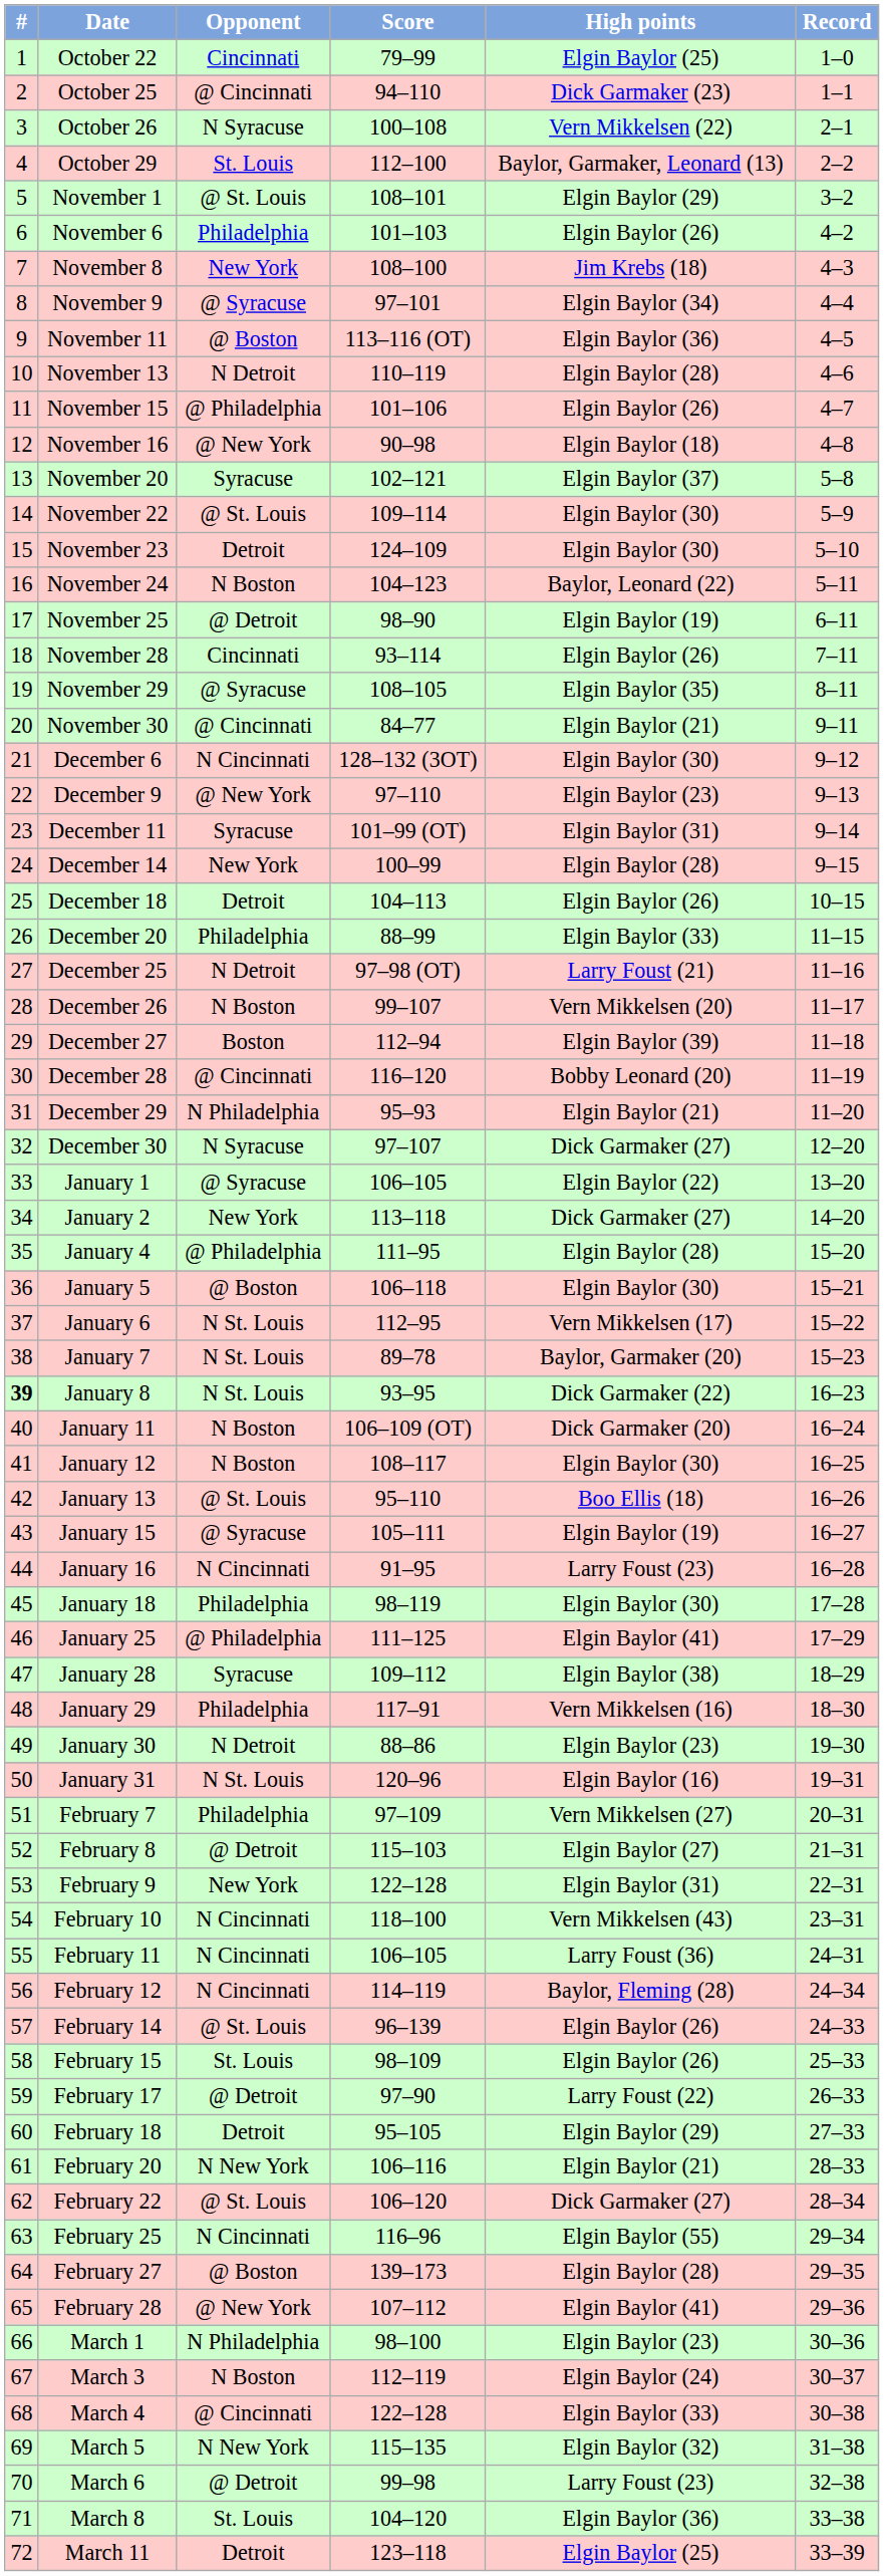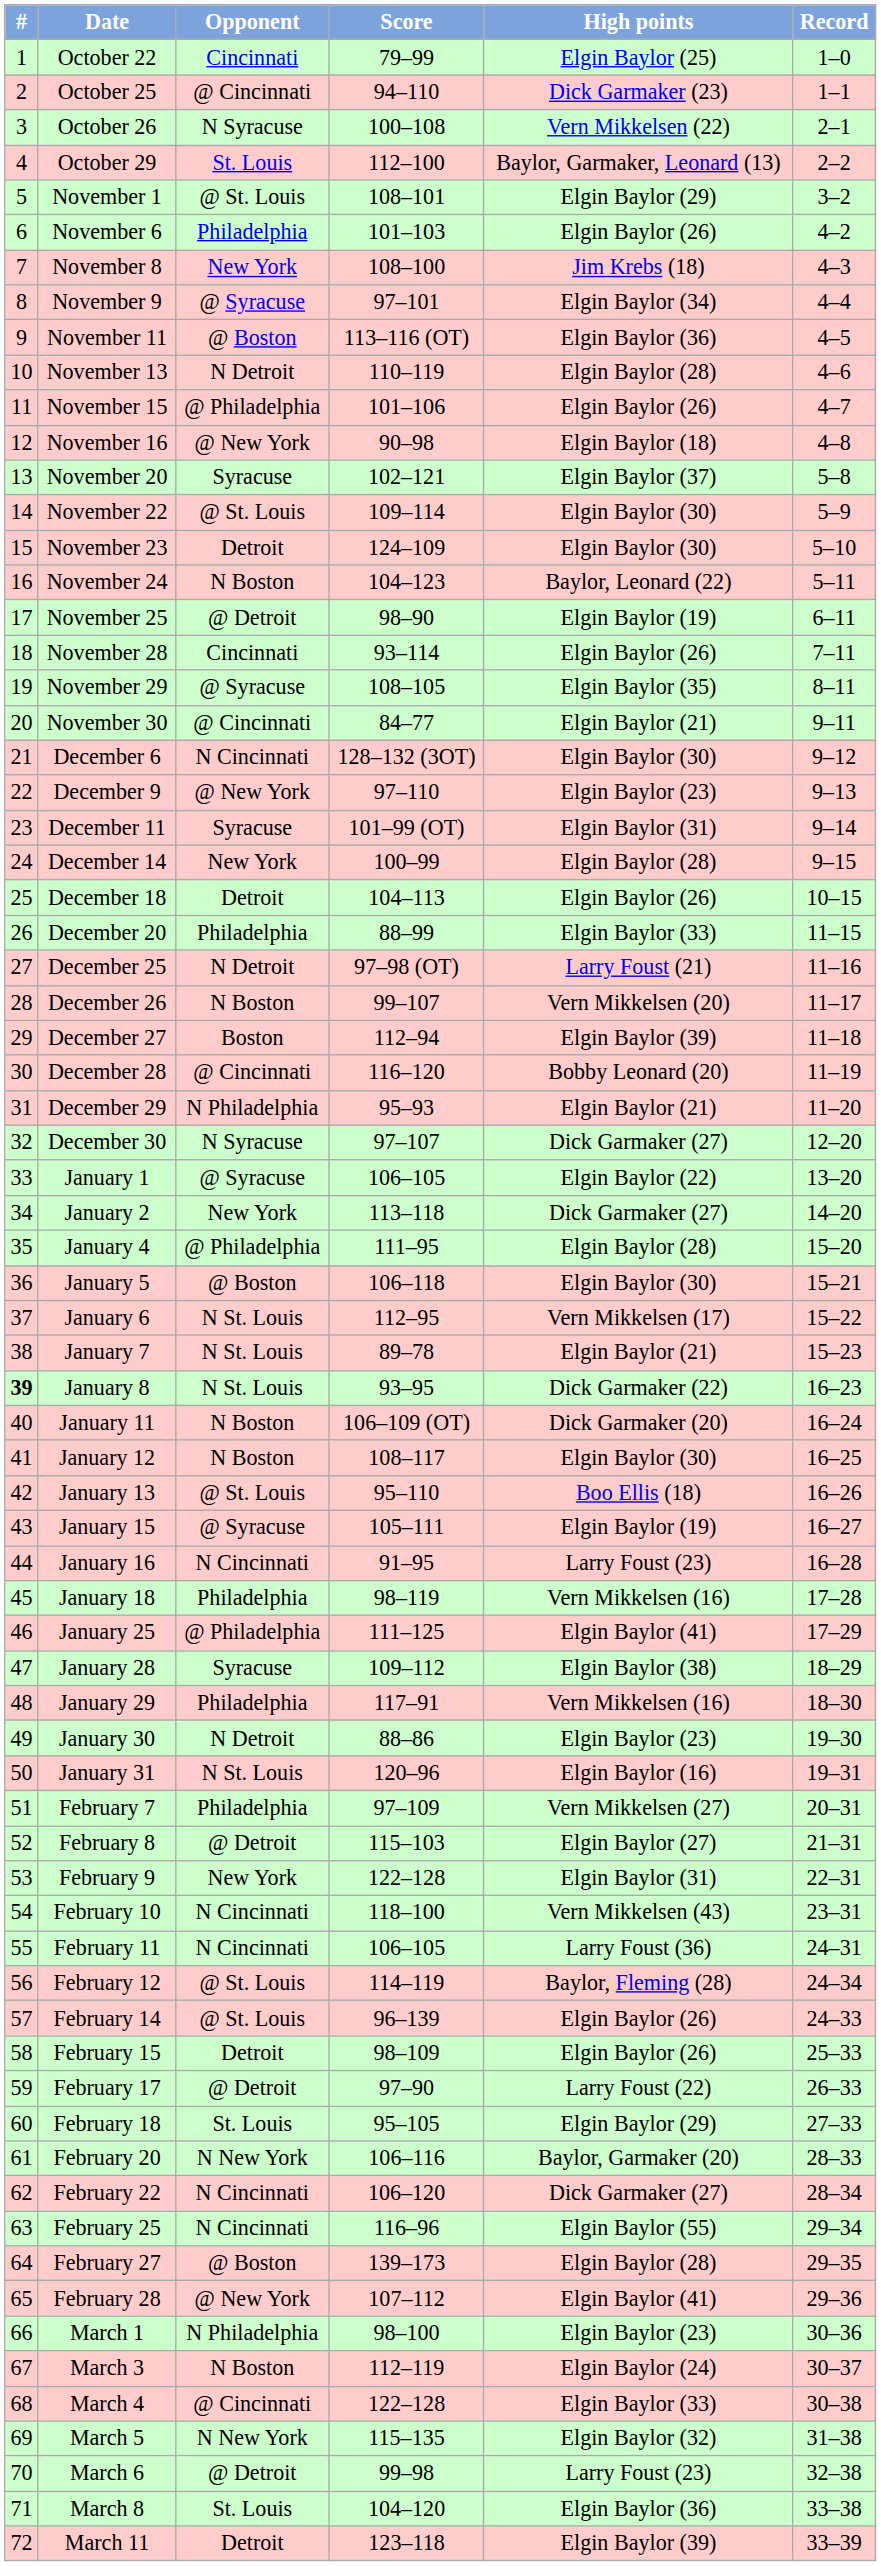 <table class="wikitable" width="50%">
 <tr align="center"  style="background:#7CA3DC;color:#FFFFFF;">
 <td><strong>#</strong></td>
 <td><strong>Date</strong></td>
 <td><strong>Opponent</strong></td>
 <td><strong>Score</strong></td>
 <td><strong>High points</strong></td>
 <td><strong>Record</strong></td>
 </tr>
 <tr align="center" bgcolor="ccffcc">
 <td>1</td>
 <td>October 22</td>
 <td><a href='#'>Cincinnati</a></td>
 <td>79–99</td>
 <td><a href='#'>Elgin Baylor</a> (25)</td>
 <td>1–0</td>
 </tr>
 <tr align="center" bgcolor="ffcccc">
 <td>2</td>
 <td>October 25</td>
 <td>@ Cincinnati</td>
 <td>94–110</td>
 <td><a href='#'>Dick Garmaker</a> (23)</td>
 <td>1–1</td>
 </tr>
 <tr align="center" bgcolor="ccffcc">
 <td>3</td>
 <td>October 26</td>
 <td>N Syracuse</td>
 <td>100–108</td>
 <td><a href='#'>Vern Mikkelsen</a> (22)</td>
 <td>2–1</td>
 </tr>
 <tr align="center" bgcolor="ffcccc">
 <td>4</td>
 <td>October 29</td>
 <td><a href='#'>St. Louis</a></td>
 <td>112–100</td>
 <td>Baylor, Garmaker, <a href='#'>Leonard</a> (13)</td>
 <td>2–2</td>
 </tr>
 <tr align="center" bgcolor="ccffcc">
 <td>5</td>
 <td>November 1</td>
 <td>@ St. Louis</td>
 <td>108–101</td>
 <td>Elgin Baylor (29)</td>
 <td>3–2</td>
 </tr>
 <tr align="center" bgcolor="ccffcc">
 <td>6</td>
 <td>November 6</td>
 <td><a href='#'>Philadelphia</a></td>
 <td>101–103</td>
 <td>Elgin Baylor (26)</td>
 <td>4–2</td>
 </tr>
 <tr align="center" bgcolor="ffcccc">
 <td>7</td>
 <td>November 8</td>
 <td><a href='#'>New York</a></td>
 <td>108–100</td>
 <td><a href='#'>Jim Krebs</a> (18)</td>
 <td>4–3</td>
 </tr>
 <tr align="center" bgcolor="ffcccc">
 <td>8</td>
 <td>November 9</td>
 <td>@ <a href='#'>Syracuse</a></td>
 <td>97–101</td>
 <td>Elgin Baylor (34)</td>
 <td>4–4</td>
 </tr>
 <tr align="center" bgcolor="ffcccc">
 <td>9</td>
 <td>November 11</td>
 <td>@ <a href='#'>Boston</a></td>
 <td>113–116 (OT)</td>
 <td>Elgin Baylor (36)</td>
 <td>4–5</td>
 </tr>
 <tr align="center" bgcolor="ffcccc">
 <td>10</td>
 <td>November 13</td>
 <td>N Detroit</td>
 <td>110–119</td>
 <td>Elgin Baylor (28)</td>
 <td>4–6</td>
 </tr>
 <tr align="center" bgcolor="ffcccc">
 <td>11</td>
 <td>November 15</td>
 <td>@ Philadelphia</td>
 <td>101–106</td>
 <td>Elgin Baylor (26)</td>
 <td>4–7</td>
 </tr>
 <tr align="center" bgcolor="ffcccc">
 <td>12</td>
 <td>November 16</td>
 <td>@ New York</td>
 <td>90–98</td>
 <td>Elgin Baylor (18)</td>
 <td>4–8</td>
 </tr>
 <tr align="center" bgcolor="ccffcc">
 <td>13</td>
 <td>November 20</td>
 <td>Syracuse</td>
 <td>102–121</td>
 <td>Elgin Baylor (37)</td>
 <td>5–8</td>
 </tr>
 <tr align="center" bgcolor="ffcccc">
 <td>14</td>
 <td>November 22</td>
 <td>@ St. Louis</td>
 <td>109–114</td>
 <td>Elgin Baylor (30)</td>
 <td>5–9</td>
 </tr>
 <tr align="center" bgcolor="ffcccc">
 <td>15</td>
 <td>November 23</td>
 <td>Detroit</td>
 <td>124–109</td>
 <td>Elgin Baylor (30)</td>
 <td>5–10</td>
 </tr>
 <tr align="center" bgcolor="ffcccc">
 <td>16</td>
 <td>November 24</td>
 <td>N Boston</td>
 <td>104–123</td>
 <td>Baylor, Leonard (22)</td>
 <td>5–11</td>
 </tr>
 <tr align="center" bgcolor="ccffcc">
 <td>17</td>
 <td>November 25</td>
 <td>@ Detroit</td>
 <td>98–90</td>
 <td>Elgin Baylor (19)</td>
 <td>6–11</td>
 </tr>
 <tr align="center" bgcolor="ccffcc">
 <td>18</td>
 <td>November 28</td>
 <td>Cincinnati</td>
 <td>93–114</td>
 <td>Elgin Baylor (26)</td>
 <td>7–11</td>
 </tr>
 <tr align="center" bgcolor="ccffcc">
 <td>19</td>
 <td>November 29</td>
 <td>@ Syracuse</td>
 <td>108–105</td>
 <td>Elgin Baylor (35)</td>
 <td>8–11</td>
 </tr>
 <tr align="center" bgcolor="ccffcc">
 <td>20</td>
 <td>November 30</td>
 <td>@ Cincinnati</td>
 <td>84–77</td>
 <td>Elgin Baylor (21)</td>
 <td>9–11</td>
 </tr>
 <tr align="center" bgcolor="ffcccc">
 <td>21</td>
 <td>December 6</td>
 <td>N Cincinnati</td>
 <td>128–132 (3OT)</td>
 <td>Elgin Baylor (30)</td>
 <td>9–12</td>
 </tr>
 <tr align="center" bgcolor="ffcccc">
 <td>22</td>
 <td>December 9</td>
 <td>@ New York</td>
 <td>97–110</td>
 <td>Elgin Baylor (23)</td>
 <td>9–13</td>
 </tr>
 <tr align="center" bgcolor="ffcccc">
 <td>23</td>
 <td>December 11</td>
 <td>Syracuse</td>
 <td>101–99 (OT)</td>
 <td>Elgin Baylor (31)</td>
 <td>9–14</td>
 </tr>
 <tr align="center" bgcolor="ffcccc">
 <td>24</td>
 <td>December 14</td>
 <td>New York</td>
 <td>100–99</td>
 <td>Elgin Baylor (28)</td>
 <td>9–15</td>
 </tr>
 <tr align="center" bgcolor="ccffcc">
 <td>25</td>
 <td>December 18</td>
 <td>Detroit</td>
 <td>104–113</td>
 <td>Elgin Baylor (26)</td>
 <td>10–15</td>
 </tr>
 <tr align="center" bgcolor="ccffcc">
 <td>26</td>
 <td>December 20</td>
 <td>Philadelphia</td>
 <td>88–99</td>
 <td>Elgin Baylor (33)</td>
 <td>11–15</td>
 </tr>
 <tr align="center" bgcolor="ffcccc">
 <td>27</td>
 <td>December 25</td>
 <td>N Detroit</td>
 <td>97–98 (OT)</td>
 <td><a href='#'>Larry Foust</a> (21)</td>
 <td>11–16</td>
 </tr>
 <tr align="center" bgcolor="ffcccc">
 <td>28</td>
 <td>December 26</td>
 <td>N Boston</td>
 <td>99–107</td>
 <td>Vern Mikkelsen (20)</td>
 <td>11–17</td>
 </tr>
 <tr align="center" bgcolor="ffcccc">
 <td>29</td>
 <td>December 27</td>
 <td>Boston</td>
 <td>112–94</td>
 <td>Elgin Baylor (39)</td>
 <td>11–18</td>
 </tr>
 <tr align="center" bgcolor="ffcccc">
 <td>30</td>
 <td>December 28</td>
 <td>@ Cincinnati</td>
 <td>116–120</td>
 <td>Bobby Leonard (20)</td>
 <td>11–19</td>
 </tr>
 <tr align="center" bgcolor="ffcccc">
 <td>31</td>
 <td>December 29</td>
 <td>N Philadelphia</td>
 <td>95–93</td>
 <td>Elgin Baylor (21)</td>
 <td>11–20</td>
 </tr>
 <tr align="center" bgcolor="ccffcc">
 <td>32</td>
 <td>December 30</td>
 <td>N Syracuse</td>
 <td>97–107</td>
 <td>Dick Garmaker (27)</td>
 <td>12–20</td>
 </tr>
 <tr align="center" bgcolor="ccffcc">
 <td>33</td>
 <td>January 1</td>
 <td>@ Syracuse</td>
 <td>106–105</td>
 <td>Elgin Baylor (22)</td>
 <td>13–20</td>
 </tr>
 <tr align="center" bgcolor="ccffcc">
 <td>34</td>
 <td>January 2</td>
 <td>New York</td>
 <td>113–118</td>
 <td>Dick Garmaker (27)</td>
 <td>14–20</td>
 </tr>
 <tr align="center" bgcolor="ccffcc">
 <td>35</td>
 <td>January 4</td>
 <td>@ Philadelphia</td>
 <td>111–95</td>
 <td>Elgin Baylor (28)</td>
 <td>15–20</td>
 </tr>
 <tr align="center" bgcolor="ffcccc">
 <td>36</td>
 <td>January 5</td>
 <td>@ Boston</td>
 <td>106–118</td>
 <td>Elgin Baylor (30)</td>
 <td>15–21</td>
 </tr>
 <tr align="center" bgcolor="ffcccc">
 <td>37</td>
 <td>January 6</td>
 <td>N St. Louis</td>
 <td>112–95</td>
 <td>Vern Mikkelsen (17)</td>
 <td>15–22</td>
 </tr>
 <tr align="center" bgcolor="ffcccc">
 <td>38</td>
 <td>January 7</td>
 <td>N St. Louis</td>
 <td>89–78</td>
-<td>Baylor, Garmaker (20)</td>
+<td>Elgin Baylor (21)</td>
 <td>15–23</td>
 </tr>
 <tr align="center" bgcolor="ccffcc">
 <td><strong>39</strong></td>
 <td>January 8</td>
 <td>N St. Louis</td>
 <td>93–95</td>
 <td>Dick Garmaker (22)</td>
 <td>16–23</td>
 </tr>
 <tr align="center" bgcolor="ffcccc">
 <td>40</td>
 <td>January 11</td>
 <td>N Boston</td>
 <td>106–109 (OT)</td>
 <td>Dick Garmaker (20)</td>
 <td>16–24</td>
 </tr>
 <tr align="center" bgcolor="ffcccc">
 <td>41</td>
 <td>January 12</td>
 <td>N Boston</td>
 <td>108–117</td>
 <td>Elgin Baylor (30)</td>
 <td>16–25</td>
 </tr>
 <tr align="center" bgcolor="ffcccc">
 <td>42</td>
 <td>January 13</td>
 <td>@ St. Louis</td>
 <td>95–110</td>
 <td><a href='#'>Boo Ellis</a> (18)</td>
 <td>16–26</td>
 </tr>
 <tr align="center" bgcolor="ffcccc">
 <td>43</td>
 <td>January 15</td>
 <td>@ Syracuse</td>
 <td>105–111</td>
 <td>Elgin Baylor (19)</td>
 <td>16–27</td>
 </tr>
 <tr align="center" bgcolor="ffcccc">
 <td>44</td>
 <td>January 16</td>
 <td>N Cincinnati</td>
 <td>91–95</td>
 <td>Larry Foust (23)</td>
 <td>16–28</td>
 </tr>
 <tr align="center" bgcolor="ccffcc">
 <td>45</td>
 <td>January 18</td>
 <td>Philadelphia</td>
 <td>98–119</td>
-<td>Elgin Baylor (30)</td>
+<td>Vern Mikkelsen (16)</td>
 <td>17–28</td>
 </tr>
 <tr align="center" bgcolor="ffcccc">
 <td>46</td>
 <td>January 25</td>
 <td>@ Philadelphia</td>
 <td>111–125</td>
 <td>Elgin Baylor (41)</td>
 <td>17–29</td>
 </tr>
 <tr align="center" bgcolor="ccffcc">
 <td>47</td>
 <td>January 28</td>
 <td>Syracuse</td>
 <td>109–112</td>
 <td>Elgin Baylor (38)</td>
 <td>18–29</td>
 </tr>
 <tr align="center" bgcolor="ffcccc">
 <td>48</td>
 <td>January 29</td>
 <td>Philadelphia</td>
 <td>117–91</td>
 <td>Vern Mikkelsen (16)</td>
 <td>18–30</td>
 </tr>
 <tr align="center" bgcolor="ccffcc">
 <td>49</td>
 <td>January 30</td>
 <td>N Detroit</td>
 <td>88–86</td>
 <td>Elgin Baylor (23)</td>
 <td>19–30</td>
 </tr>
 <tr align="center" bgcolor="ffcccc">
 <td>50</td>
 <td>January 31</td>
 <td>N St. Louis</td>
 <td>120–96</td>
 <td>Elgin Baylor (16)</td>
 <td>19–31</td>
 </tr>
 <tr align="center" bgcolor="ccffcc">
 <td>51</td>
 <td>February 7</td>
 <td>Philadelphia</td>
 <td>97–109</td>
 <td>Vern Mikkelsen (27)</td>
 <td>20–31</td>
 </tr>
 <tr align="center" bgcolor="ccffcc">
 <td>52</td>
 <td>February 8</td>
 <td>@ Detroit</td>
 <td>115–103</td>
 <td>Elgin Baylor (27)</td>
 <td>21–31</td>
 </tr>
 <tr align="center" bgcolor="ccffcc">
 <td>53</td>
 <td>February 9</td>
 <td>New York</td>
 <td>122–128</td>
 <td>Elgin Baylor (31)</td>
 <td>22–31</td>
 </tr>
 <tr align="center" bgcolor="ccffcc">
 <td>54</td>
 <td>February 10</td>
 <td>N Cincinnati</td>
 <td>118–100</td>
 <td>Vern Mikkelsen (43)</td>
 <td>23–31</td>
 </tr>
 <tr align="center" bgcolor="ccffcc">
 <td>55</td>
 <td>February 11</td>
 <td>N Cincinnati</td>
 <td>106–105</td>
 <td>Larry Foust (36)</td>
 <td>24–31</td>
 </tr>
 <tr align="center" bgcolor="ffcccc">
 <td>56</td>
 <td>February 12</td>
-<td>N Cincinnati</td>
+<td>@ St. Louis</td>
 <td>114–119</td>
 <td>Baylor, <a href='#'>Fleming</a> (28)</td>
 <td>24–34</td>
 </tr>
 <tr align="center" bgcolor="ffcccc">
 <td>57</td>
 <td>February 14</td>
 <td>@ St. Louis</td>
 <td>96–139</td>
 <td>Elgin Baylor (26)</td>
 <td>24–33</td>
 </tr>
 <tr align="center" bgcolor="ccffcc">
 <td>58</td>
 <td>February 15</td>
-<td>St. Louis</td>
+<td>Detroit</td>
 <td>98–109</td>
 <td>Elgin Baylor (26)</td>
 <td>25–33</td>
 </tr>
 <tr align="center" bgcolor="ccffcc">
 <td>59</td>
 <td>February 17</td>
 <td>@ Detroit</td>
 <td>97–90</td>
 <td>Larry Foust (22)</td>
 <td>26–33</td>
 </tr>
 <tr align="center" bgcolor="ccffcc">
 <td>60</td>
 <td>February 18</td>
-<td>Detroit</td>
+<td>St. Louis</td>
 <td>95–105</td>
 <td>Elgin Baylor (29)</td>
 <td>27–33</td>
 </tr>
 <tr align="center" bgcolor="ccffcc">
 <td>61</td>
 <td>February 20</td>
 <td>N New York</td>
 <td>106–116</td>
-<td>Elgin Baylor (21)</td>
+<td>Baylor, Garmaker (20)</td>
 <td>28–33</td>
 </tr>
 <tr align="center" bgcolor="ffcccc">
 <td>62</td>
 <td>February 22</td>
-<td>@ St. Louis</td>
+<td>N Cincinnati</td>
 <td>106–120</td>
 <td>Dick Garmaker (27)</td>
 <td>28–34</td>
 </tr>
 <tr align="center" bgcolor="ccffcc">
 <td>63</td>
 <td>February 25</td>
 <td>N Cincinnati</td>
 <td>116–96</td>
 <td>Elgin Baylor (55)</td>
 <td>29–34</td>
 </tr>
 <tr align="center" bgcolor="ffcccc">
 <td>64</td>
 <td>February 27</td>
 <td>@ Boston</td>
 <td>139–173</td>
 <td>Elgin Baylor (28)</td>
 <td>29–35</td>
 </tr>
 <tr align="center" bgcolor="ffcccc">
 <td>65</td>
 <td>February 28</td>
 <td>@ New York</td>
 <td>107–112</td>
 <td>Elgin Baylor (41)</td>
 <td>29–36</td>
 </tr>
 <tr align="center" bgcolor="ccffcc">
 <td>66</td>
 <td>March 1</td>
 <td>N Philadelphia</td>
 <td>98–100</td>
 <td>Elgin Baylor (23)</td>
 <td>30–36</td>
 </tr>
 <tr align="center" bgcolor="ffcccc">
 <td>67</td>
 <td>March 3</td>
 <td>N Boston</td>
 <td>112–119</td>
 <td>Elgin Baylor (24)</td>
 <td>30–37</td>
 </tr>
 <tr align="center" bgcolor="ffcccc">
 <td>68</td>
 <td>March 4</td>
 <td>@ Cincinnati</td>
 <td>122–128</td>
 <td>Elgin Baylor (33)</td>
 <td>30–38</td>
 </tr>
 <tr align="center" bgcolor="ccffcc">
 <td>69</td>
 <td>March 5</td>
 <td>N New York</td>
 <td>115–135</td>
 <td>Elgin Baylor (32)</td>
 <td>31–38</td>
 </tr>
 <tr align="center" bgcolor="ccffcc">
 <td>70</td>
 <td>March 6</td>
 <td>@ Detroit</td>
 <td>99–98</td>
 <td>Larry Foust (23)</td>
 <td>32–38</td>
 </tr>
 <tr align="center" bgcolor="ccffcc">
 <td>71</td>
 <td>March 8</td>
 <td>St. Louis</td>
 <td>104–120</td>
 <td>Elgin Baylor (36)</td>
 <td>33–38</td>
 </tr>
 <tr align="center" bgcolor="ffcccc">
 <td>72</td>
 <td>March 11</td>
 <td>Detroit</td>
 <td>123–118</td>
-<td><a href='#'>Elgin Baylor</a> (25)</td>
+<td>Elgin Baylor (39)</td>
 <td>33–39</td>
 </tr>
 </table>
